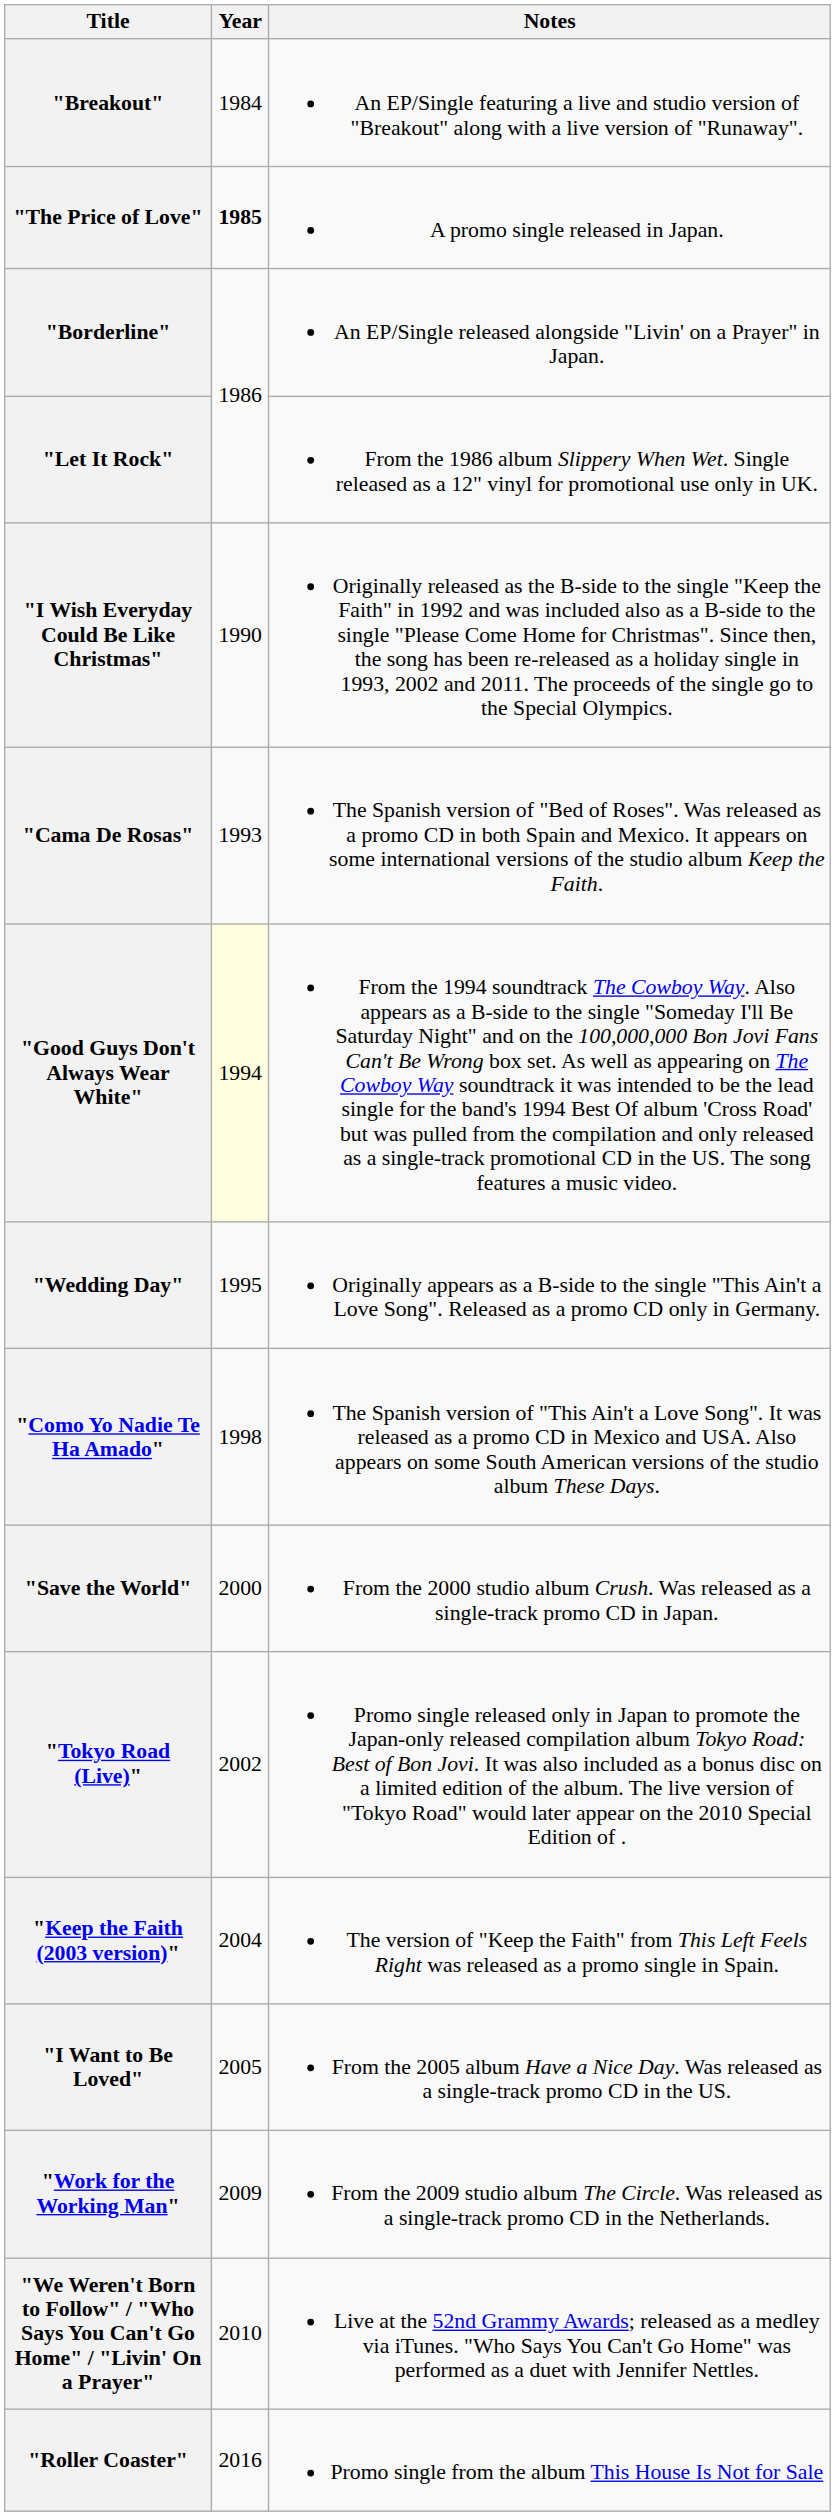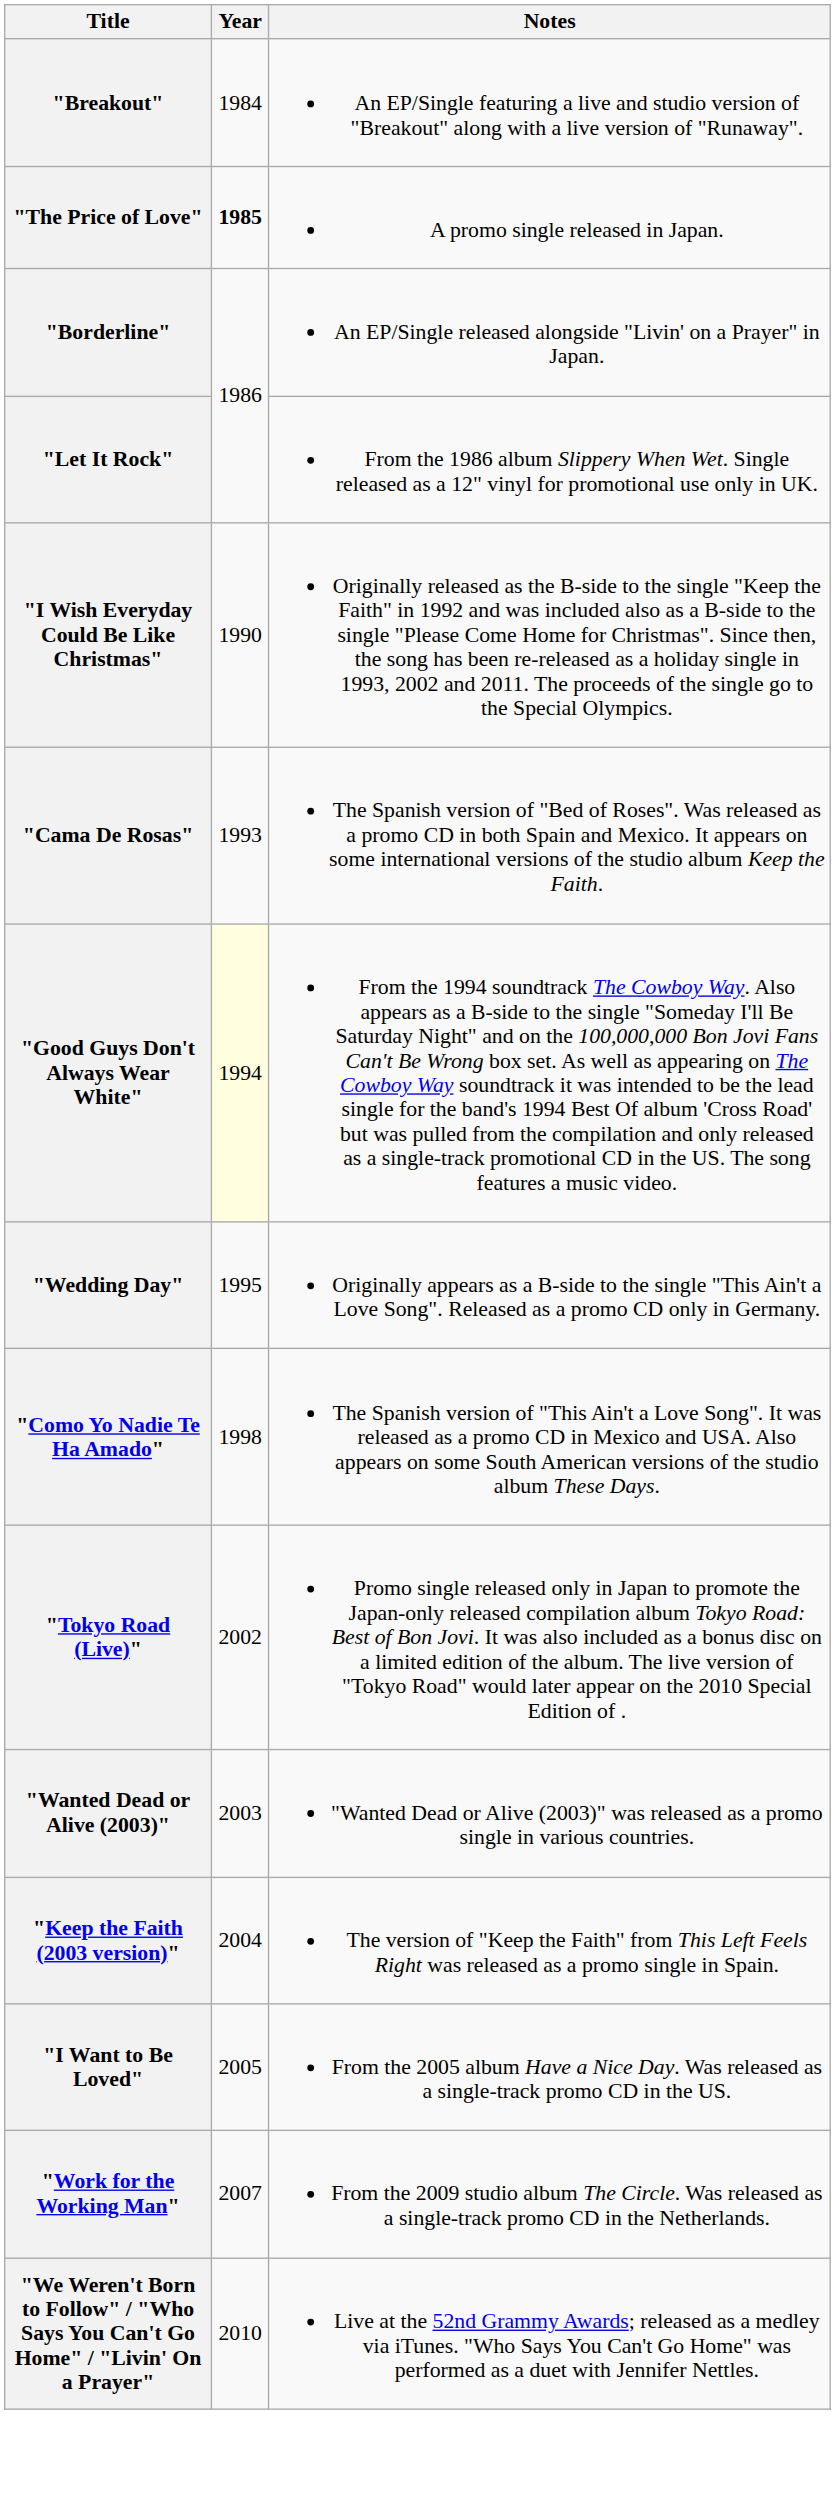 <table class="wikitable plainrowheaders" style="text-align:center;">
 <tr>
 <th style="width:23em;">Title</th>
 <th style="width:3em;">Year</th>
 <th style="width:100em;">Notes</th>
 </tr>
 <tr>
 <th scope="row">"Breakout"</th>
 <td>1984</td>
 <td><br><ul><li>An EP/Single featuring a live and studio version of "Breakout" along with a live version of "Runaway".</li></ul></td>
 </tr>
 <tr>
 <th scope="row">"The Price of Love"</th>
 <td><strong>1985</strong></td>
 <td><br><ul><li>A promo single released in Japan.</li></ul></td>
 </tr>
 <tr>
 <th scope="row">"Borderline"</th>
 <td rowspan="2">1986</td>
 <td><br><ul><li>An EP/Single released alongside "Livin' on a Prayer" in Japan.</li></ul></td>
 </tr>
 <tr>
 <th scope="row">"Let It Rock"</th>
 <td><br><ul><li>From the 1986 album <em>Slippery When Wet</em>. Single released as a 12" vinyl for promotional use only in UK.</li></ul></td>
 </tr>
 <tr>
 <th scope="row">"I Wish Everyday Could Be Like Christmas"</th>
 <td>1990</td>
 <td><br><ul><li>Originally released as the B-side to the single "Keep the Faith" in 1992 and was included also as a B-side to the single "Please Come Home for Christmas". Since then, the song has been re-released as a holiday single in 1993, 2002 and 2011. The proceeds of the single go to the Special Olympics.</li></ul></td>
 </tr>
 <tr>
 <th scope="row">"Cama De Rosas"</th>
 <td>1993</td>
 <td><br><ul><li>The Spanish version of "Bed of Roses". Was released as a promo CD in both Spain and Mexico. It appears on some international versions of the studio album <em>Keep the Faith</em>.</li></ul></td>
 </tr>
 <tr>
 <th scope="row">"Good Guys Don't Always Wear White"</th>
 <td style="background: lightyellow;">1994</td>
 <td><br><ul><li>From the 1994 soundtrack <em><a href='#'>The Cowboy Way</a></em>.  Also appears as a B-side to the single "Someday I'll Be Saturday Night" and on the <em>100,000,000 Bon Jovi Fans Can't Be Wrong</em> box set. As well as appearing on <em><a href='#'>The Cowboy Way</a></em> soundtrack it was intended to be the lead single for the band's 1994 Best Of album 'Cross Road' but was pulled from the compilation and only released as a single-track promotional CD in the US. The song features a music video.</li></ul></td>
 </tr>
 <tr>
 <th scope="row">"Wedding Day"</th>
 <td>1995</td>
 <td><br><ul><li>Originally appears as a B-side to the single "This Ain't a Love Song". Released as a promo CD only in Germany.</li></ul></td>
 </tr>
 <tr>
 <th scope="row">"<a href='#'>Como Yo Nadie Te Ha Amado</a>"</th>
 <td>1998</td>
 <td><br><ul><li>The Spanish version of "This Ain't a Love Song". It was released as a promo CD in Mexico and USA. Also appears on some South American versions of the studio album <em>These Days</em>.</li></ul></td>
 </tr>
 <tr>
-<th scope="row">"Save the World"</th>
-<td>2000</td>
-<td><br><ul><li>From the 2000 studio album <em>Crush</em>. Was released as a single-track promo CD in Japan.</li></ul></td>
-</tr>
-<tr>
 <th scope="row">"<a href='#'>Tokyo Road (Live)</a>"</th>
 <td>2002</td>
 <td><br><ul><li>Promo single released only in Japan to promote the Japan-only released compilation album <em>Tokyo Road: Best of Bon Jovi</em>. It was also included as a bonus disc on a limited edition of the album. The live version of "Tokyo Road" would later appear on the 2010 Special Edition of <em></em>.</li></ul></td>
+</tr>
+<tr>
+<th scope="row">"Wanted Dead or Alive (2003)"</th>
+<td>2003</td>
+<td><br><ul><li>"Wanted Dead or Alive (2003)" was released as a promo single in various countries.</li></ul></td>
 </tr>
 <tr>
 <th scope="row">"<a href='#'>Keep the Faith (2003 version)</a>"</th>
 <td>2004</td>
 <td><br><ul><li>The version of "Keep the Faith" from <em>This Left Feels Right</em> was released as a promo single in Spain.</li></ul></td>
 </tr>
 <tr>
 <th scope="row">"I Want to Be Loved"</th>
 <td>2005</td>
 <td><br><ul><li>From the 2005 album <em>Have a Nice Day</em>. Was released as a single-track promo CD in the US.</li></ul></td>
 </tr>
 <tr>
 <th scope="row">"<a href='#'>Work for the Working Man</a>"</th>
-<td>2009</td>
+<td>2007</td>
 <td><br><ul><li>From the 2009 studio album <em>The Circle</em>. Was released as a single-track promo CD in the Netherlands.</li></ul></td>
 </tr>
 <tr>
 <th scope="row">"We Weren't Born to Follow" / "Who Says You Can't Go Home" / "Livin' On a Prayer"</th>
 <td>2010</td>
 <td><br><ul><li>Live at the <a href='#'>52nd Grammy Awards</a>; released as a medley via iTunes. "Who Says You Can't Go Home" was performed as a duet with Jennifer Nettles.</li></ul></td>
 </tr>
-<tr>
-<th scope="row">"Roller Coaster"</th>
-<td>2016</td>
-<td><br><ul><li>Promo single from the album <a href='#'>This House Is Not for Sale</a></li></ul></td>
-</tr>
 </table>
